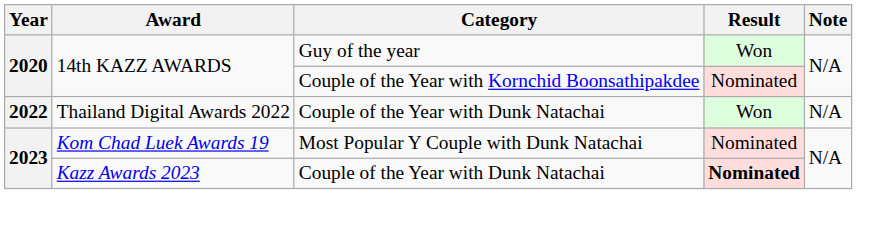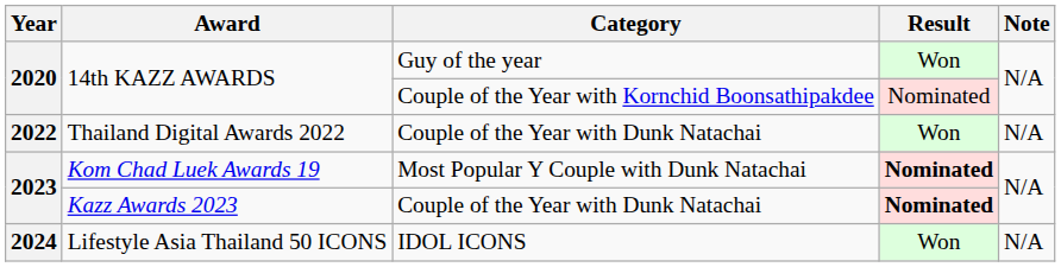 <table class="wikitable plainrowheaders sortable">
 <tr>
 <th scope="col">Year</th>
 <th scope="col">Award</th>
 <th scope="col">Category</th>
 <th scope="col">Result</th>
 <th>Note</th>
 </tr>
 <tr>
 <th rowspan="2">2020</th>
 <td rowspan="2">14th KAZZ AWARDS </td>
 <td>Guy of the year</td>
 <td style="text-align: center; background: #ddffdd">Won</td>
 <td rowspan="2">N/A</td>
 </tr>
 <tr>
 <td>Couple of the Year with <a href='#'>Kornchid Boonsathipakdee</a></td>
 <td style="text-align: center; background: #ffdddd">Nominated</td>
 </tr>
 <tr>
 <th>2022</th>
 <td>Thailand Digital Awards 2022 </td>
 <td>Couple of the Year with Dunk Natachai</td>
 <td style="text-align: center; background: #ddffdd">Won</td>
 <td>N/A</td>
 </tr>
 <tr>
 <th rowspan="2">2023</th>
 <td><em><a href='#'>Kom Chad Luek Awards 19</a></em></td>
 <td>Most Popular Y Couple with Dunk Natachai</td>
-<td style="text-align: center; background: #ffdddd">Nominated</td>
+<td style="text-align: center; background: #ffdddd"><strong>Nominated</strong></td>
 <td rowspan="2">N/A</td>
 </tr>
 <tr>
 <td><em><a href='#'>Kazz Awards 2023</a></em></td>
 <td>Couple of the Year with Dunk Natachai</td>
 <td style="text-align: center; background: #ffdddd"><strong>Nominated</strong></td>
 </tr>
+<tr>
+<th>2024</th>
+<td>Lifestyle Asia Thailand 50 ICONS </td>
+<td>IDOL ICONS</td>
+<td style="text-align: center; background: #ddffdd">Won</td>
+<td>N/A</td>
+</tr>
 </table>
